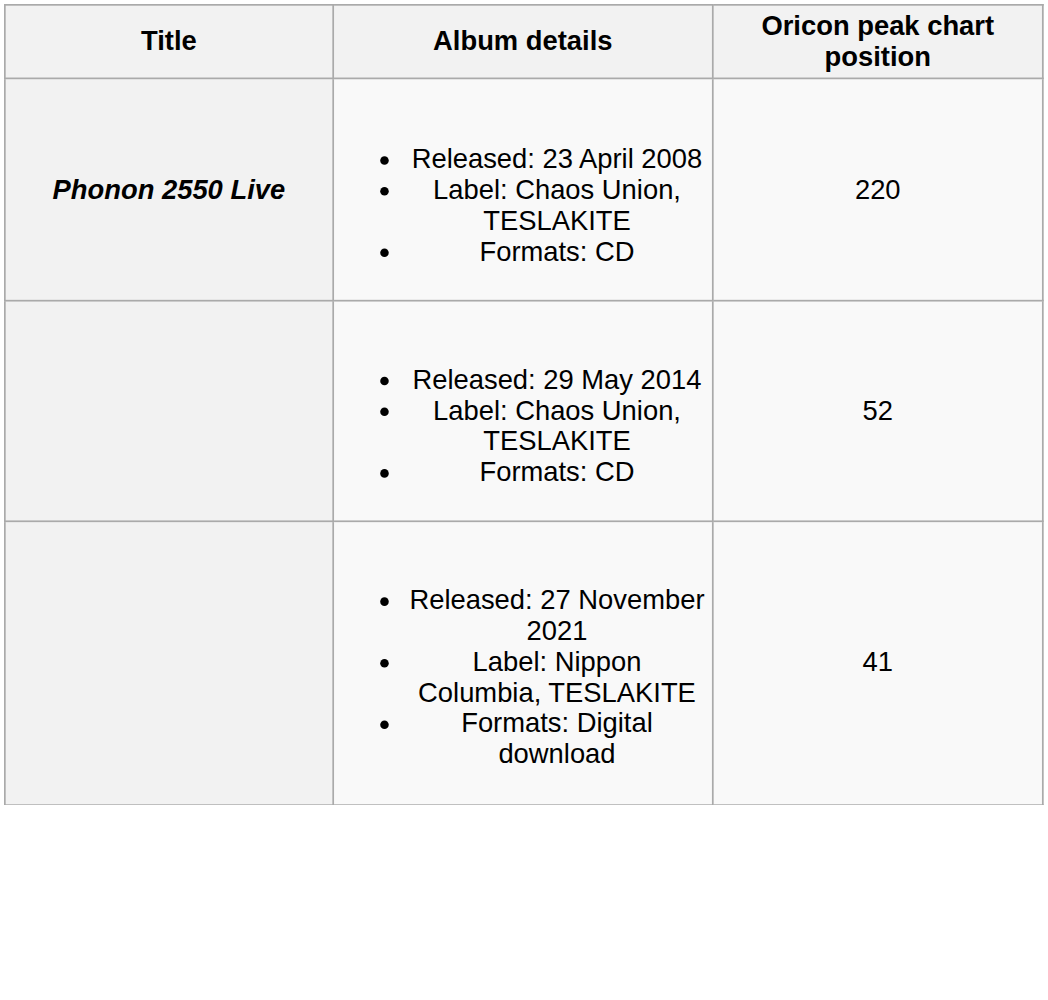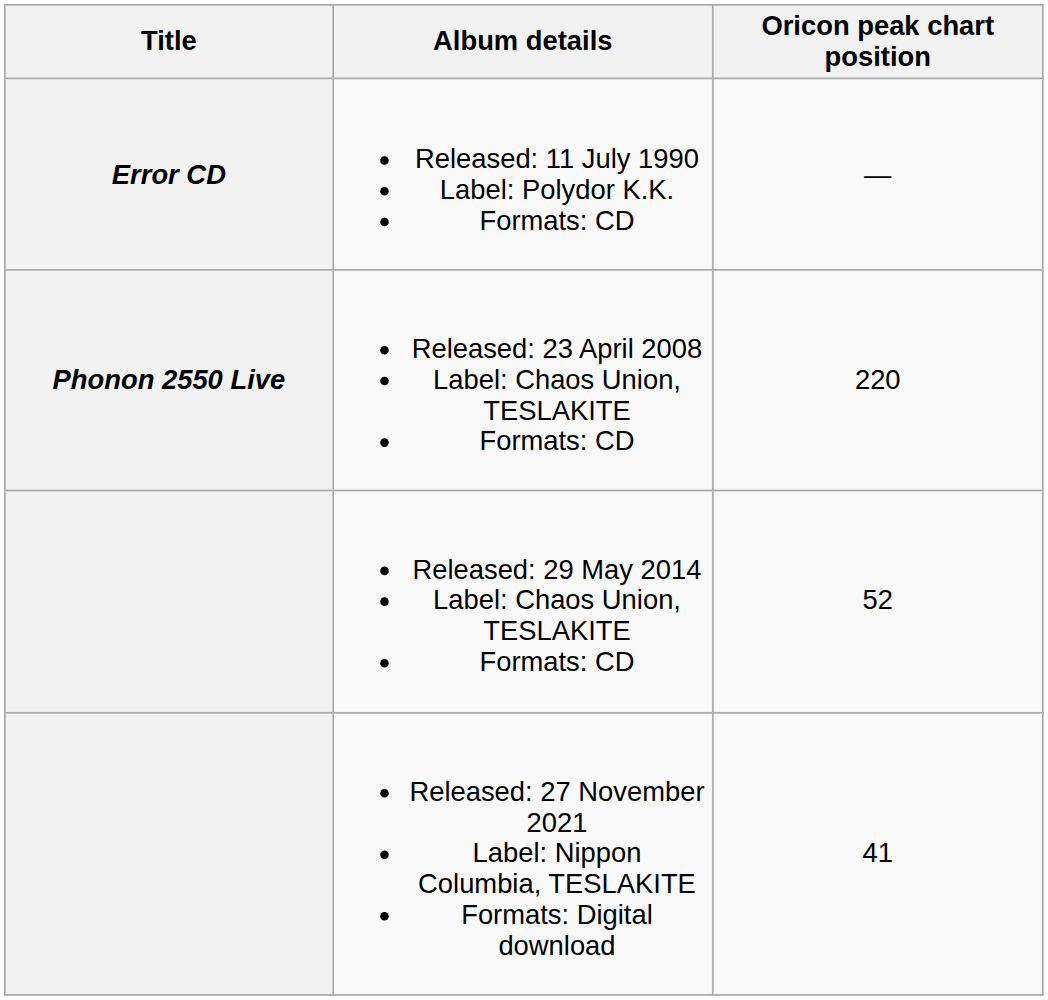 <table class="wikitable plainrowheaders" style="text-align:center;">
 <tr>
 <th scope="col" style="width:18em;">Title</th>
 <th scope="col" style="width:18em;">Album details</th>
 <th scope="col" style="width:18em;">Oricon peak chart position</th>
+</tr>
+<tr>
+<th scope="row"><em>Error CD</em></th>
+<td><br><ul><li>Released: 11 July 1990</li><li>Label: Polydor K.K.</li><li>Formats: CD</li></ul></td>
+<td>—</td>
 </tr>
 <tr>
 <th scope="row"><em>Phonon 2550 Live</em></th>
 <td><br><ul><li>Released: 23 April 2008</li><li>Label: Chaos Union, TESLAKITE</li><li>Formats: CD</li></ul></td>
 <td>220</td>
 </tr>
 <tr>
 <th scope="row"></th>
 <td><br><ul><li>Released: 29 May 2014</li><li>Label: Chaos Union, TESLAKITE</li><li>Formats: CD</li></ul></td>
 <td>52</td>
 </tr>
 <tr>
 <th scope="row"></th>
 <td><br><ul><li>Released: 27 November 2021</li><li>Label: Nippon Columbia, TESLAKITE</li><li>Formats: Digital download</li></ul></td>
 <td>41</td>
 </tr>
 </table>
